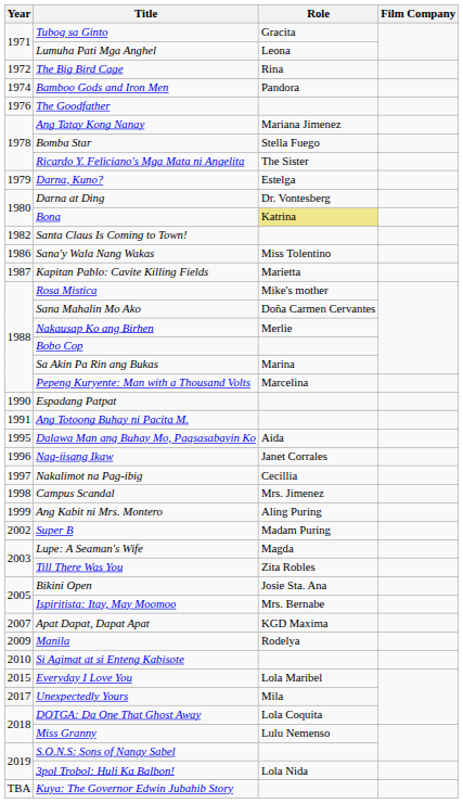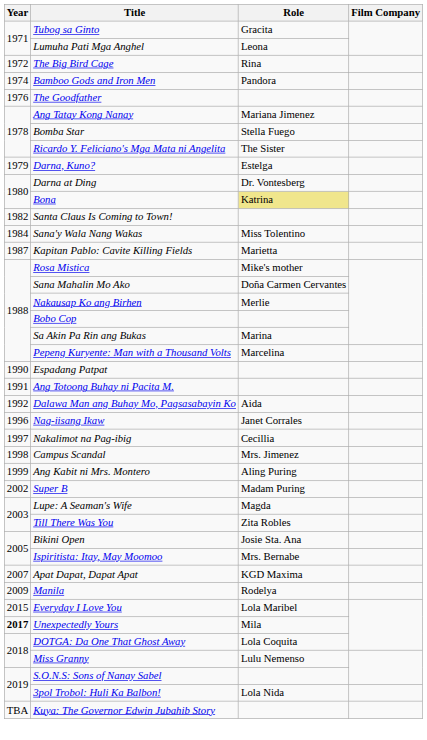 <table class="wikitable sortable">
 <tr>
 <th>Year</th>
 <th>Title</th>
 <th>Role</th>
 <th>Film Company</th>
 </tr>
 <tr>
 <td rowspan="2">1971</td>
 <td><em><a href='#'>Tubog sa Ginto</a></em></td>
 <td>Gracita</td>
 <td rowspan="2"></td>
 </tr>
 <tr>
 <td><em>Lumuha Pati Mga Anghel</em></td>
 <td>Leona</td>
 </tr>
 <tr>
 <td>1972</td>
 <td><em><a href='#'>The Big Bird Cage</a></em></td>
 <td>Rina</td>
 <td> </td>
 </tr>
 <tr>
 <td>1974</td>
 <td><em><a href='#'>Bamboo Gods and Iron Men</a></em></td>
 <td>Pandora</td>
 <td> </td>
 </tr>
 <tr>
 <td>1976</td>
 <td><em><a href='#'>The Goodfather</a></em></td>
 <td></td>
 <td> </td>
 </tr>
 <tr>
 <td rowspan="3">1978</td>
 <td><em><a href='#'>Ang Tatay Kong Nanay</a></em></td>
 <td>Mariana Jimenez</td>
 <td> </td>
 </tr>
 <tr>
 <td><em>Bomba Star</em></td>
 <td>Stella Fuego</td>
 <td> </td>
 </tr>
 <tr>
 <td><em><a href='#'>Ricardo Y. Feliciano's Mga Mata ni Angelita</a></em></td>
 <td>The Sister</td>
 <td> </td>
 </tr>
 <tr>
 <td>1979</td>
 <td><em><a href='#'>Darna, Kuno?</a></em></td>
 <td>Estelga</td>
 <td> </td>
 </tr>
 <tr>
 <td rowspan="2">1980</td>
 <td><em>Darna at Ding</em></td>
 <td>Dr. Vontesberg</td>
 <td> </td>
 </tr>
 <tr>
 <td><em><a href='#'>Bona</a></em></td>
 <td style="background: khaki;">Katrina</td>
 <td> </td>
 </tr>
 <tr>
 <td>1982</td>
 <td><em>Santa Claus Is Coming to Town!</em></td>
 <td></td>
 <td> </td>
 </tr>
 <tr>
-<td>1986</td>
+<td>1984</td>
 <td><em>Sana'y Wala Nang Wakas</em></td>
 <td>Miss Tolentino</td>
 <td> </td>
 </tr>
 <tr>
 <td>1987</td>
 <td><em>Kapitan Pablo: Cavite Killing Fields</em></td>
 <td>Marietta</td>
 <td> </td>
 </tr>
 <tr>
 <td rowspan="6">1988</td>
 <td><em><a href='#'>Rosa Mistica</a></em></td>
 <td>Mike's mother</td>
 <td rowspan="5"></td>
 </tr>
 <tr>
 <td><em>Sana Mahalin Mo Ako</em></td>
 <td>Doña Carmen Cervantes</td>
 </tr>
 <tr>
 <td><em><a href='#'>Nakausap Ko ang Birhen</a></em></td>
 <td>Merlie</td>
 </tr>
 <tr>
 <td><em><a href='#'>Bobo Cop</a></em></td>
 <td></td>
 </tr>
 <tr>
 <td><em>Sa Akin Pa Rin ang Bukas</em></td>
 <td>Marina</td>
 </tr>
 <tr>
 <td><em><a href='#'>Pepeng Kuryente: Man with a Thousand Volts</a></em></td>
 <td>Marcelina</td>
 <td> </td>
 </tr>
 <tr>
 <td>1990</td>
 <td><em>Espadang Patpat</em></td>
 <td></td>
 <td></td>
 </tr>
 <tr>
 <td>1991</td>
 <td><em><a href='#'>Ang Totoong Buhay ni Pacita M.</a></em></td>
 <td></td>
 <td></td>
 </tr>
 <tr>
-<td>1995</td>
+<td>1992</td>
 <td><em><a href='#'>Dalawa Man ang Buhay Mo, Pagsasabayin Ko</a></em></td>
 <td>Aida</td>
 <td> </td>
 </tr>
 <tr>
 <td>1996</td>
 <td><em><a href='#'>Nag-iisang Ikaw</a></em></td>
 <td>Janet Corrales</td>
 <td> </td>
 </tr>
 <tr>
 <td>1997</td>
 <td><em>Nakalimot na Pag-ibig</em></td>
 <td>Cecillia</td>
 <td> </td>
 </tr>
 <tr>
 <td>1998</td>
 <td><em>Campus Scandal</em></td>
 <td>Mrs. Jimenez</td>
 <td></td>
 </tr>
 <tr>
 <td>1999</td>
 <td><em>Ang Kabit ni Mrs. Montero</em></td>
 <td>Aling Puring</td>
 <td></td>
 </tr>
 <tr>
 <td>2002</td>
 <td><em><a href='#'>Super B</a></em></td>
 <td>Madam Puring</td>
 <td> </td>
 </tr>
 <tr>
 <td rowspan="2">2003</td>
 <td><em>Lupe: A Seaman's Wife</em></td>
 <td>Magda</td>
 <td> </td>
 </tr>
 <tr>
 <td><em><a href='#'>Till There Was You</a></em></td>
 <td>Zita Robles</td>
 <td> </td>
 </tr>
 <tr>
 <td rowspan="2">2005</td>
 <td><em>Bikini Open</em></td>
 <td>Josie Sta. Ana</td>
 <td></td>
 </tr>
 <tr>
 <td><em><a href='#'>Ispiritista: Itay, May Moomoo</a></em></td>
 <td>Mrs. Bernabe</td>
 <td></td>
 </tr>
 <tr>
 <td>2007</td>
 <td><em>Apat Dapat, Dapat Apat</em></td>
 <td>KGD Maxima</td>
 <td></td>
 </tr>
 <tr>
 <td>2009</td>
 <td><em><a href='#'>Manila</a></em></td>
 <td>Rodelya</td>
 <td> </td>
 </tr>
 <tr>
-<td>2010</td>
-<td><em><a href='#'>Si Agimat at si Enteng Kabisote</a></em></td>
-<td></td>
-<td></td>
-</tr>
-<tr>
 <td>2015</td>
 <td><em><a href='#'>Everyday I Love You</a></em></td>
 <td>Lola Maribel</td>
 <td rowspan="3"></td>
 </tr>
 <tr>
-<td>2017</td>
+<td><strong>2017</strong></td>
 <td><em><a href='#'>Unexpectedly Yours</a></em></td>
 <td>Mila</td>
 </tr>
 <tr>
 <td rowspan="2">2018</td>
 <td><em><a href='#'>DOTGA: Da One That Ghost Away</a></em></td>
 <td>Lola Coquita</td>
 </tr>
 <tr>
 <td><em><a href='#'>Miss Granny</a></em></td>
 <td>Lulu Nemenso</td>
 <td rowspan="2"></td>
 </tr>
 <tr>
 <td rowspan="2">2019</td>
 <td><em><a href='#'>S.O.N.S: Sons of Nanay Sabel</a></em></td>
 <td></td>
 </tr>
 <tr>
 <td><em><a href='#'>3pol Trobol: Huli Ka Balbon!</a></em></td>
 <td>Lola Nida</td>
 <td> </td>
 </tr>
 <tr>
 <td>TBA</td>
 <td><em><a href='#'>Kuya: The Governor Edwin Jubahib Story</a></em></td>
 <td></td>
 <td></td>
 </tr>
 </table>
